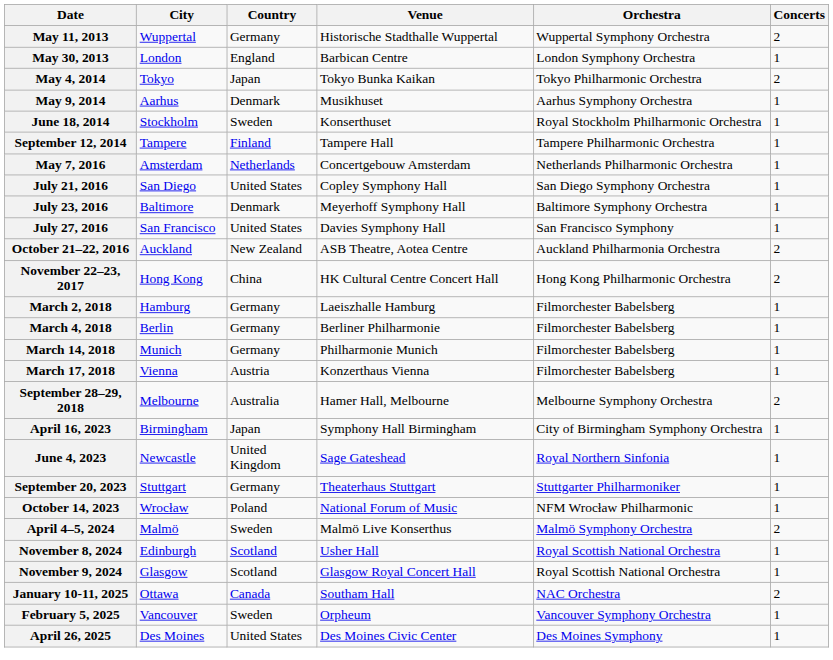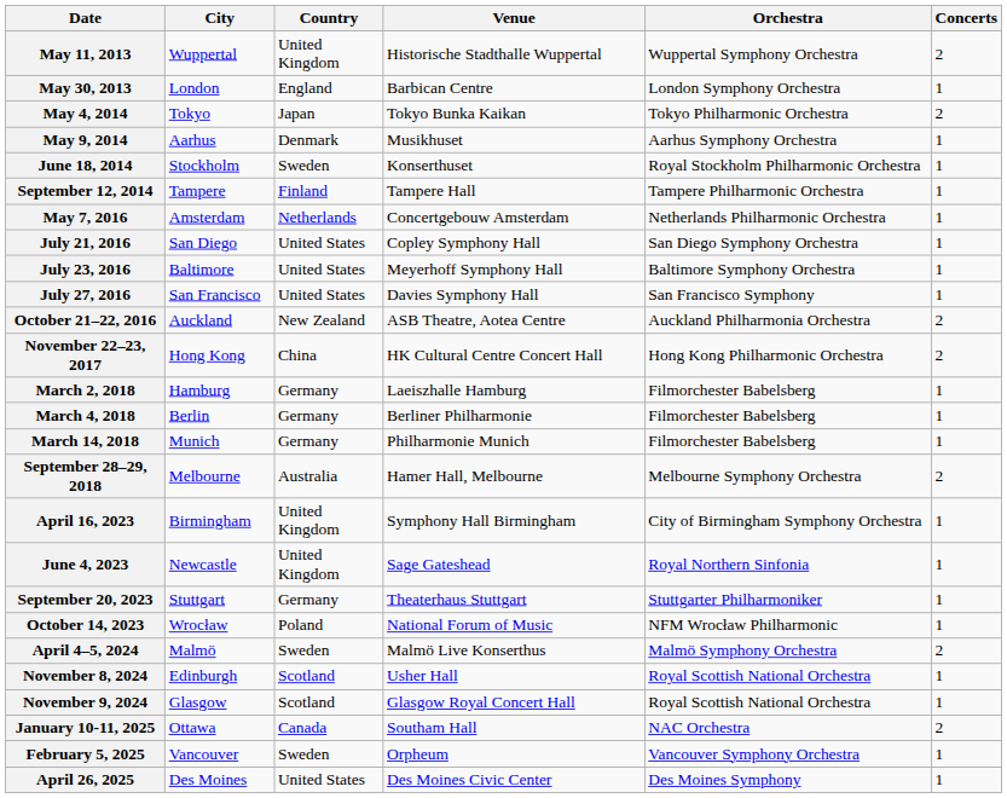 <table class="wikitable">
 <tr>
 <th scope="col" style="width:150px;">Date</th>
 <th scope="col" style="width:100px;">City</th>
 <th scope="col" style="width:100px;">Country</th>
 <th scope="col" style="width:250px;">Venue</th>
 <th scope="col" style="width:275px;">Orchestra</th>
 <th scope="col" style="width:50px;">Concerts</th>
 </tr>
 <tr>
 <th scope="row">May 11, 2013</th>
 <td><a href='#'>Wuppertal</a></td>
-<td>Germany</td>
+<td>United Kingdom</td>
 <td>Historische Stadthalle Wuppertal</td>
 <td>Wuppertal Symphony Orchestra</td>
 <td>2</td>
 </tr>
 <tr>
 <th scope="row">May 30, 2013</th>
 <td><a href='#'>London</a></td>
 <td>England</td>
 <td>Barbican Centre</td>
 <td>London Symphony Orchestra</td>
 <td>1</td>
 </tr>
 <tr>
 <th scope="row">May 4, 2014</th>
 <td><a href='#'>Tokyo</a></td>
 <td>Japan</td>
 <td>Tokyo Bunka Kaikan</td>
 <td>Tokyo Philharmonic Orchestra</td>
 <td>2</td>
 </tr>
 <tr>
 <th scope="row">May 9, 2014</th>
 <td><a href='#'>Aarhus</a></td>
 <td>Denmark</td>
 <td>Musikhuset</td>
 <td>Aarhus Symphony Orchestra</td>
 <td>1</td>
 </tr>
 <tr>
 <th scope="row">June 18, 2014</th>
 <td><a href='#'>Stockholm</a></td>
 <td>Sweden</td>
 <td>Konserthuset</td>
 <td>Royal Stockholm Philharmonic Orchestra</td>
 <td>1</td>
 </tr>
 <tr>
 <th scope="row">September 12, 2014</th>
 <td><a href='#'>Tampere</a></td>
 <td><a href='#'>Finland</a></td>
 <td>Tampere Hall</td>
 <td>Tampere Philharmonic Orchestra</td>
 <td>1</td>
 </tr>
 <tr>
 <th scope="row">May 7, 2016</th>
 <td><a href='#'>Amsterdam</a></td>
 <td><a href='#'>Netherlands</a></td>
 <td>Concertgebouw Amsterdam</td>
 <td>Netherlands Philharmonic Orchestra</td>
 <td>1</td>
 </tr>
 <tr>
 <th scope="row">July 21, 2016</th>
 <td><a href='#'>San Diego</a></td>
 <td>United States</td>
 <td>Copley Symphony Hall</td>
 <td>San Diego Symphony Orchestra</td>
 <td>1</td>
 </tr>
 <tr>
 <th scope="row">July 23, 2016</th>
 <td><a href='#'>Baltimore</a></td>
-<td>Denmark</td>
+<td>United States</td>
 <td>Meyerhoff Symphony Hall</td>
 <td>Baltimore Symphony Orchestra</td>
 <td>1</td>
 </tr>
 <tr>
 <th scope="row">July 27, 2016</th>
 <td><a href='#'>San Francisco</a></td>
 <td>United States</td>
 <td>Davies Symphony Hall</td>
 <td>San Francisco Symphony</td>
 <td>1</td>
 </tr>
 <tr>
 <th scope="row">October 21–22, 2016</th>
 <td><a href='#'>Auckland</a></td>
 <td>New Zealand</td>
 <td>ASB Theatre, Aotea Centre</td>
 <td>Auckland Philharmonia Orchestra</td>
 <td>2</td>
 </tr>
 <tr>
 <th scope="row">November 22–23, 2017</th>
 <td><a href='#'>Hong Kong</a></td>
 <td>China</td>
 <td>HK Cultural Centre Concert Hall</td>
 <td>Hong Kong Philharmonic Orchestra</td>
 <td>2</td>
 </tr>
 <tr>
 <th scope="row">March 2, 2018</th>
 <td><a href='#'>Hamburg</a></td>
 <td>Germany</td>
 <td>Laeiszhalle Hamburg</td>
 <td>Filmorchester Babelsberg</td>
 <td>1</td>
 </tr>
 <tr>
 <th scope="row">March 4, 2018</th>
 <td><a href='#'>Berlin</a></td>
 <td>Germany</td>
 <td>Berliner Philharmonie</td>
 <td>Filmorchester Babelsberg</td>
 <td>1</td>
 </tr>
 <tr>
 <th scope="row">March 14, 2018</th>
 <td><a href='#'>Munich</a></td>
 <td>Germany</td>
 <td>Philharmonie Munich</td>
 <td>Filmorchester Babelsberg</td>
 <td>1</td>
 </tr>
 <tr>
-<th scope="row">March 17, 2018</th>
-<td><a href='#'>Vienna</a></td>
-<td>Austria</td>
-<td>Konzerthaus Vienna</td>
-<td>Filmorchester Babelsberg</td>
-<td>1</td>
-</tr>
-<tr>
 <th scope="row">September 28–29, 2018</th>
 <td><a href='#'>Melbourne</a></td>
 <td>Australia</td>
 <td>Hamer Hall, Melbourne</td>
 <td>Melbourne Symphony Orchestra</td>
 <td>2</td>
 </tr>
 <tr>
 <th scope="row">April 16, 2023</th>
 <td><a href='#'>Birmingham</a></td>
-<td>Japan</td>
+<td>United Kingdom</td>
 <td>Symphony Hall Birmingham</td>
 <td>City of Birmingham Symphony Orchestra</td>
 <td>1</td>
 </tr>
 <tr>
 <th scope="row">June 4, 2023</th>
 <td><a href='#'>Newcastle</a></td>
 <td>United Kingdom</td>
 <td><a href='#'>Sage Gateshead</a></td>
 <td><a href='#'>Royal Northern Sinfonia</a></td>
 <td>1</td>
 </tr>
 <tr>
 <th scope="row">September 20, 2023</th>
 <td><a href='#'>Stuttgart</a></td>
 <td>Germany</td>
 <td><a href='#'>Theaterhaus Stuttgart</a></td>
 <td><a href='#'>Stuttgarter Philharmoniker</a></td>
 <td>1</td>
 </tr>
 <tr>
 <th scope="row">October 14, 2023</th>
 <td><a href='#'>Wrocław</a></td>
 <td>Poland</td>
 <td><a href='#'>National Forum of Music</a></td>
 <td>NFM Wrocław Philharmonic</td>
 <td>1</td>
 </tr>
 <tr>
 <th>April 4–5, 2024</th>
 <td><a href='#'>Malmö</a></td>
 <td>Sweden</td>
 <td>Malmö Live Konserthus</td>
 <td><a href='#'>Malmö Symphony Orchestra</a></td>
 <td>2</td>
 </tr>
 <tr>
 <th>November 8, 2024</th>
 <td><a href='#'>Edinburgh</a></td>
 <td><a href='#'>Scotland</a></td>
 <td><a href='#'>Usher Hall</a></td>
 <td><a href='#'>Royal Scottish National Orchestra</a></td>
 <td>1</td>
 </tr>
 <tr>
 <th>November 9, 2024</th>
 <td><a href='#'>Glasgow</a></td>
 <td>Scotland</td>
 <td><a href='#'>Glasgow Royal Concert Hall</a></td>
 <td>Royal Scottish National Orchestra</td>
 <td>1</td>
 </tr>
 <tr>
 <th>January 10-11, 2025</th>
 <td><a href='#'>Ottawa</a></td>
 <td><a href='#'>Canada</a></td>
 <td><a href='#'>Southam Hall</a></td>
 <td><a href='#'>NAC Orchestra</a></td>
 <td>2</td>
 </tr>
 <tr>
 <th>February 5, 2025</th>
 <td><a href='#'>Vancouver</a></td>
 <td>Sweden</td>
 <td><a href='#'>Orpheum</a></td>
 <td><a href='#'>Vancouver Symphony Orchestra</a></td>
 <td>1</td>
 </tr>
 <tr>
 <th>April 26, 2025</th>
 <td><a href='#'>Des Moines</a></td>
 <td>United States</td>
 <td><a href='#'>Des Moines Civic Center</a></td>
 <td><a href='#'>Des Moines Symphony</a></td>
 <td>1</td>
 </tr>
 </table>
